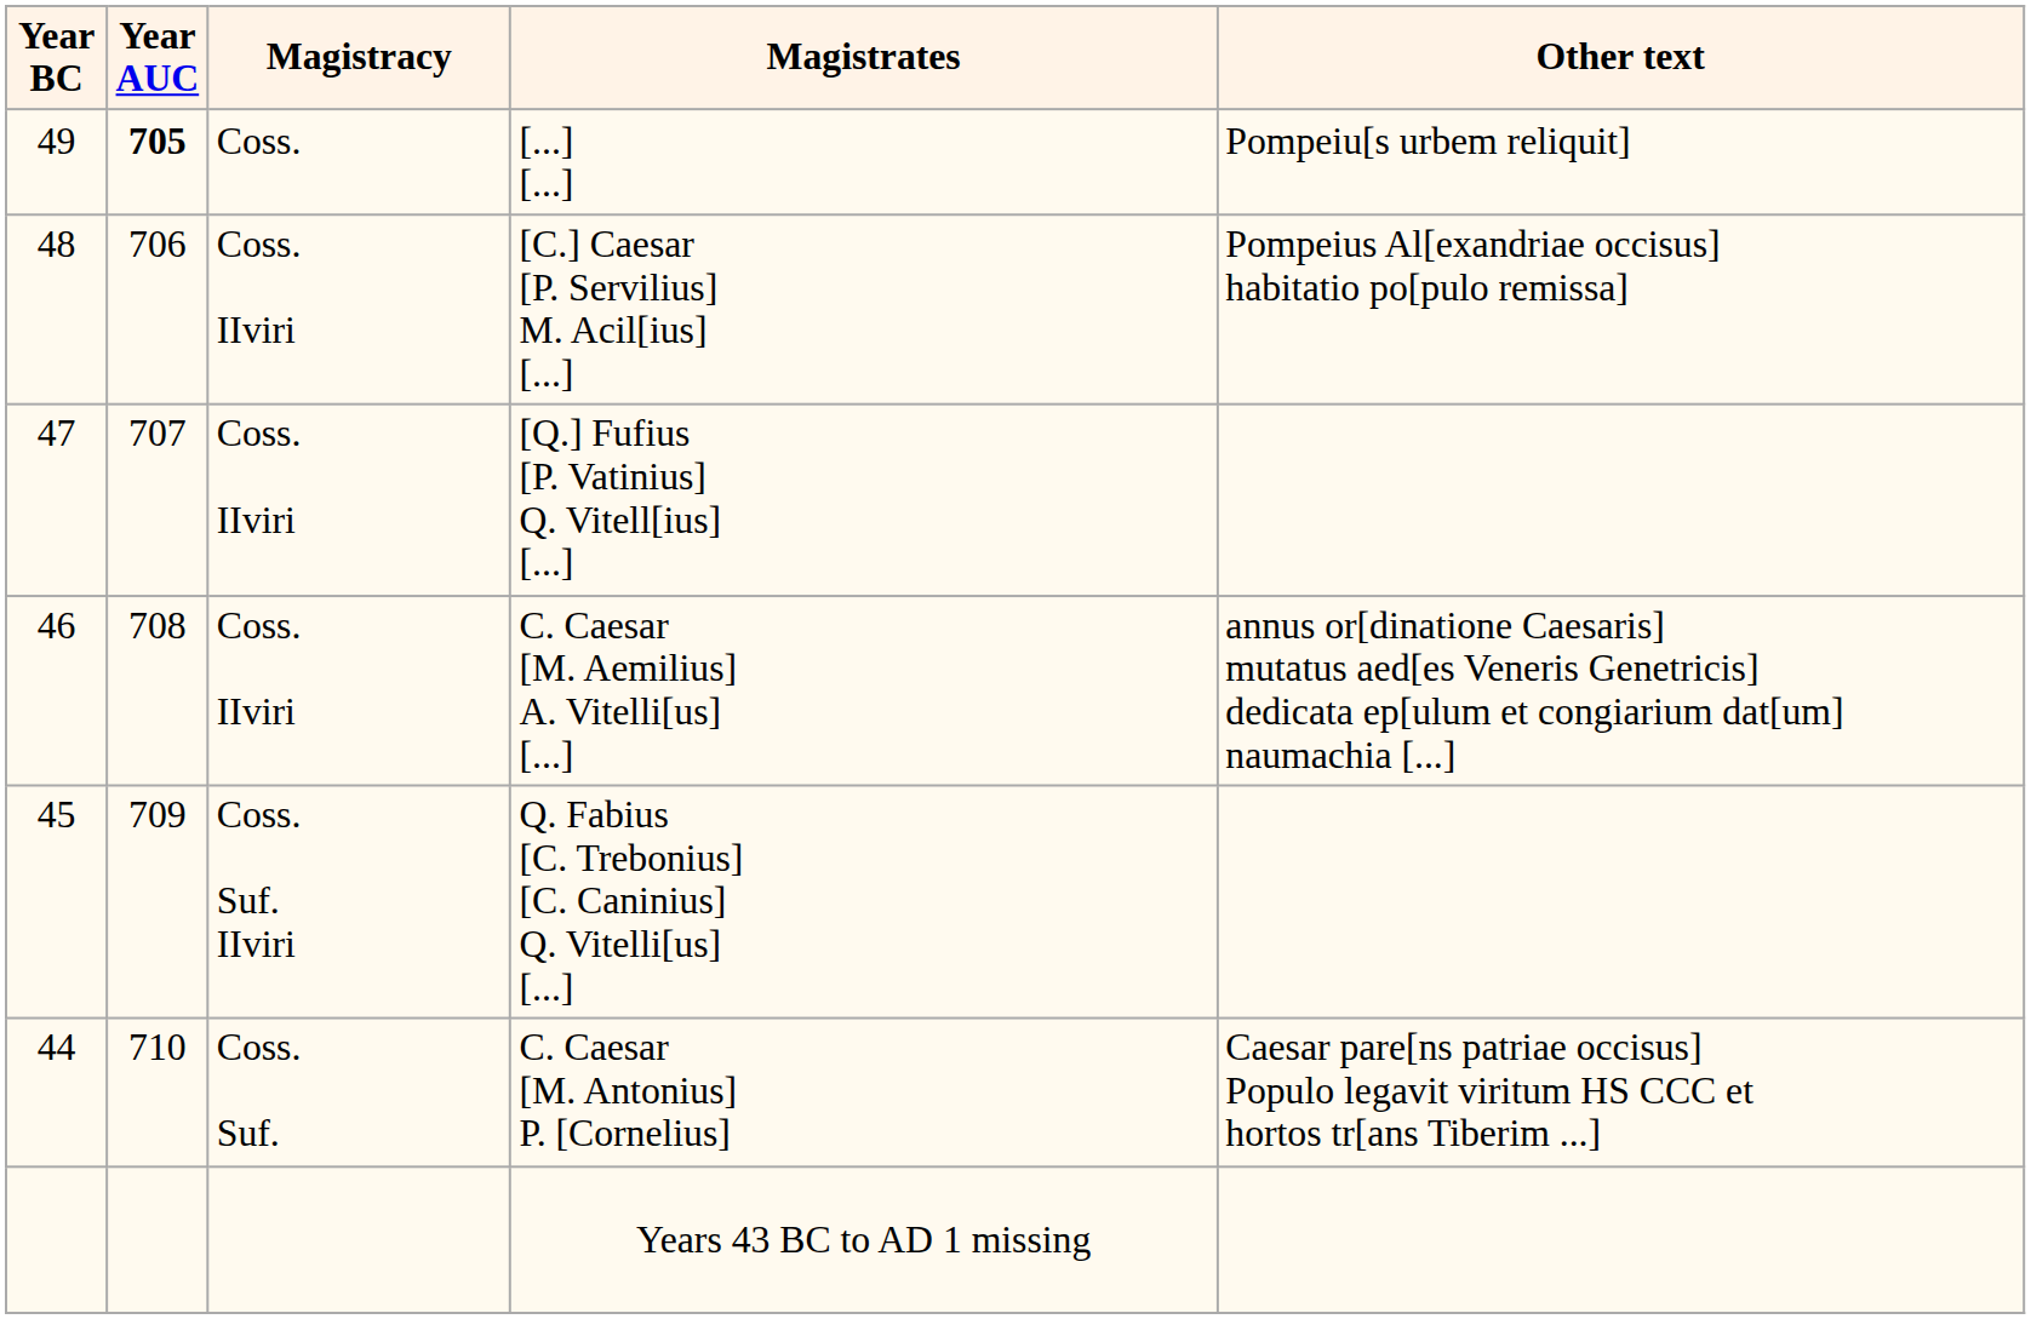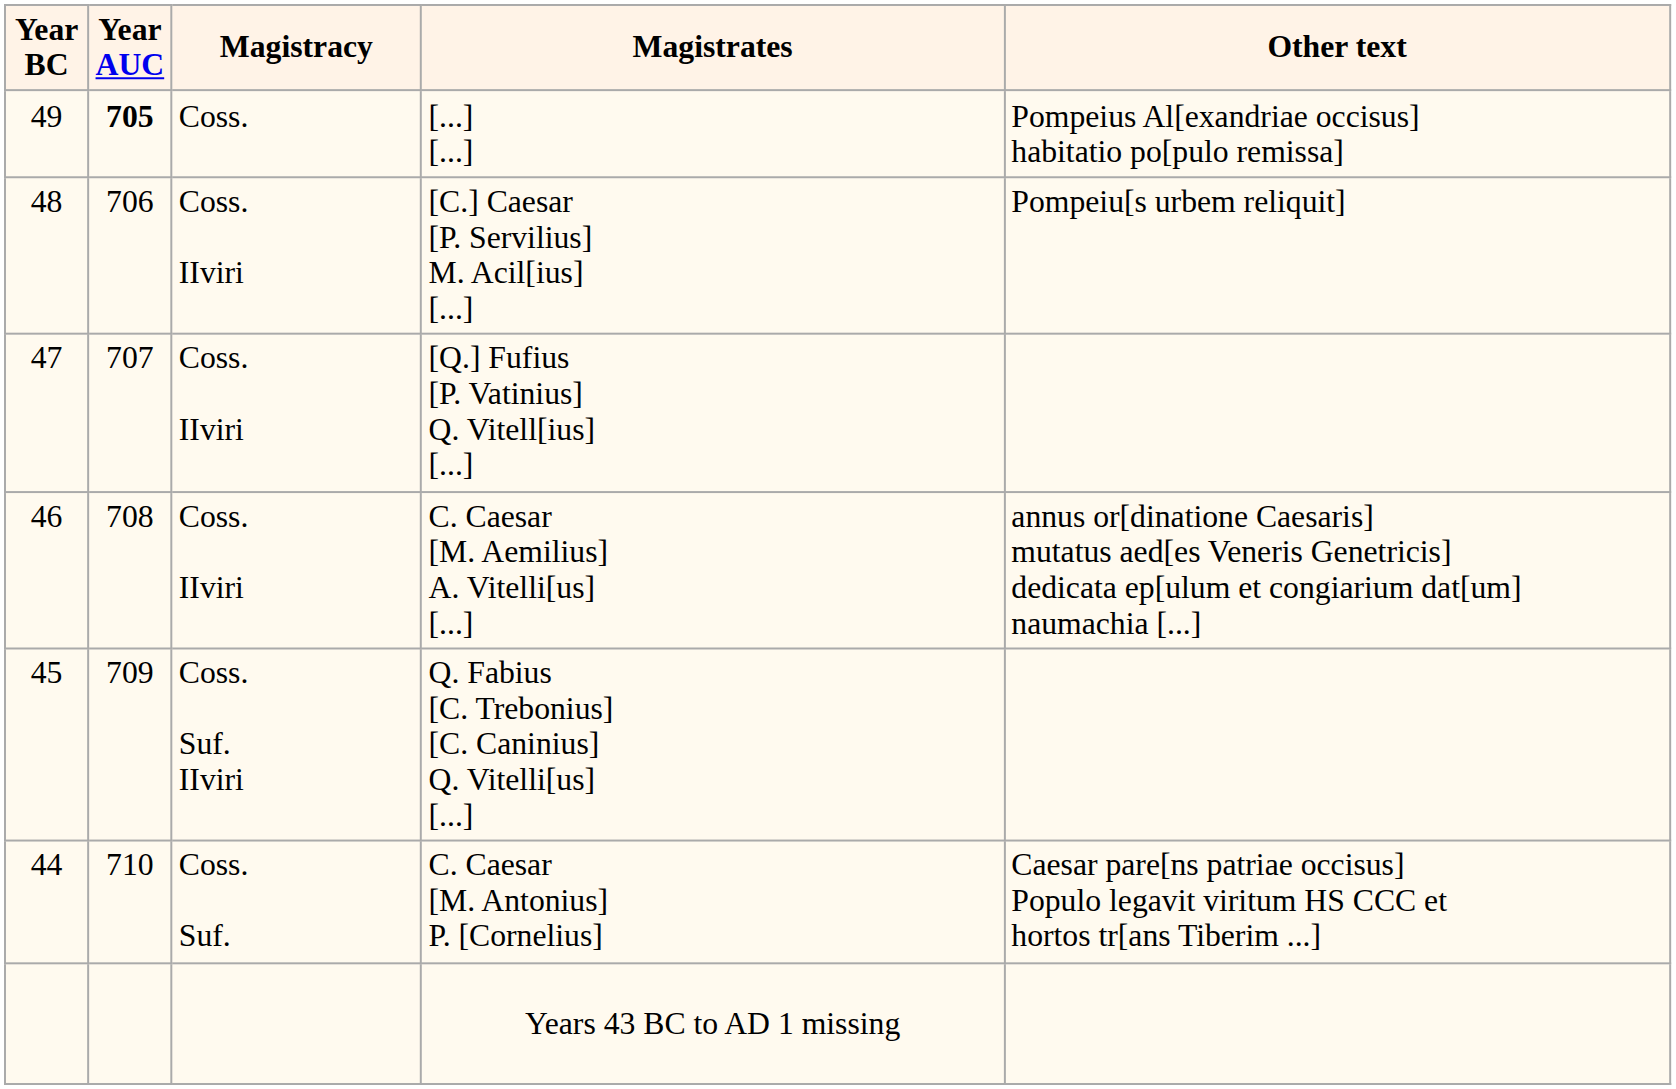 <table class="wikitable" style="background:#FFFAEF">
 <tr>
 <th width=5% style="background:#FFF3E7">Year<br>BC</th>
 <th width=5% style="background:#FFF3E7">Year<br><a href='#'>AUC</a></th>
 <th width=15% style="background:#FFF3E7">Magistracy</th>
 <th width=35% style="background:#FFF3E7">Magistrates</th>
 <th width=40% style="background:#FFF3E7">Other text</th>
 </tr>
 <tr style="vertical-align:top">
 <td style="text-align:center;">49</td>
 <td style="text-align:center;"><strong>705</strong></td>
 <td>Coss.</td>
 <td>[...]<br>[...]</td>
-<td>Pompeiu[s urbem reliquit]</td>
+<td>Pompeius Al[exandriae occisus]<br>habitatio po[pulo remissa]</td>
 </tr>
 <tr style="vertical-align:top">
 <td style="text-align:center;">48</td>
 <td style="text-align:center;">706</td>
 <td>Coss.<br><br>IIviri</td>
 <td>[C.] Caesar<br>[P. Servilius]<br>M. Acil[ius]<br>[...]</td>
-<td>Pompeius Al[exandriae occisus]<br>habitatio po[pulo remissa]</td>
+<td>Pompeiu[s urbem reliquit]</td>
 </tr>
 <tr style="vertical-align:top">
 <td style="text-align:center;">47</td>
 <td style="text-align:center;">707</td>
 <td>Coss.<br><br>IIviri</td>
 <td>[Q.] Fufius<br>[P. Vatinius]<br>Q. Vitell[ius]<br>[...]</td>
 <td></td>
 </tr>
 <tr style="vertical-align:top">
 <td style="text-align:center;">46</td>
 <td style="text-align:center;">708</td>
 <td>Coss.<br><br>IIviri</td>
 <td>C. Caesar<br>[M. Aemilius]<br>A. Vitelli[us]<br>[...]</td>
 <td>annus or[dinatione Caesaris]<br>mutatus aed[es Veneris Genetricis]<br>dedicata ep[ulum et congiarium dat[um]<br>naumachia [...]</td>
 </tr>
 <tr style="vertical-align:top">
 <td style="text-align:center;">45</td>
 <td style="text-align:center;">709</td>
 <td>Coss.<br><br>Suf.<br>IIviri</td>
 <td>Q. Fabius<br>[C. Trebonius]<br>[C. Caninius]<br>Q. Vitelli[us]<br>[...]</td>
 <td></td>
 </tr>
 <tr style="vertical-align:top">
 <td style="text-align:center;">44</td>
 <td style="text-align:center;">710</td>
 <td style="vertical-align:top">Coss.<br><br>Suf.</td>
 <td>C. Caesar<br>[M. Antonius]<br>P. [Cornelius]</td>
 <td>Caesar pare[ns patriae occisus]<br>Populo legavit viritum HS CCC et<br>hortos tr[ans Tiberim ...]</td>
 </tr>
 <tr>
 <td style="text-align:center;"></td>
 <td style="text-align:center;"></td>
 <td></td>
 <td style="text-align:center;"><br>Years 43 BC to AD 1 missing<br><br></td>
 <td></td>
 </tr>
 <tr>
 </tr>
 </table>
